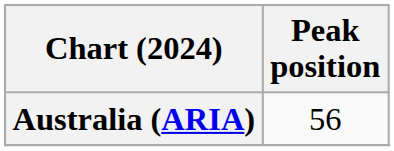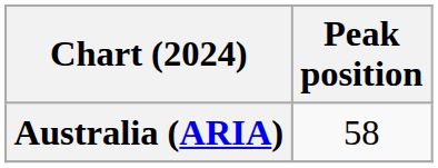 <table class="wikitable sortable plainrowheaders" style="text-align:center">
 <tr>
 <th scope="col">Chart (2024)</th>
 <th scope="col">Peak<br>position</th>
 </tr>
 <tr>
 <th scope="row">Australia (<a href='#'>ARIA</a>)</th>
-<td>56</td>
+<td>58</td>
 </tr>
 <tr>
 </tr>
 <tr>
 </tr>
 <tr>
 </tr>
 <tr>
 </tr>
 </table>
